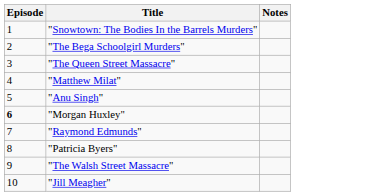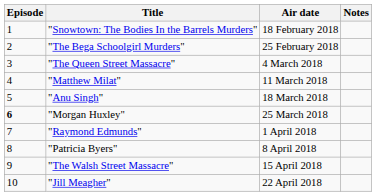 <table class="wikitable">
 <tr>
 <th>Episode</th>
 <th>Title</th>
+<th>Air date</th>
 <th>Notes</th>
 </tr>
 <tr>
 <td>1</td>
 <td>"<a href='#'>Snowtown: The Bodies In the Barrels Murders</a>"</td>
+<td>18 February 2018</td>
 <td></td>
 </tr>
 <tr>
 <td>2</td>
 <td>"<a href='#'>The Bega Schoolgirl Murders</a>"</td>
+<td>25 February 2018</td>
 <td></td>
 </tr>
 <tr>
 <td>3</td>
 <td>"<a href='#'>The Queen Street Massacre</a>"</td>
+<td>4 March 2018</td>
 <td></td>
 </tr>
 <tr>
 <td>4</td>
 <td>"<a href='#'>Matthew Milat</a>"</td>
+<td>11 March 2018</td>
 <td></td>
 </tr>
 <tr>
 <td>5</td>
 <td>"<a href='#'>Anu Singh</a>"</td>
+<td>18 March 2018</td>
 <td></td>
 </tr>
 <tr>
 <td><strong>6</strong></td>
 <td>"Morgan Huxley"</td>
+<td>25 March 2018</td>
 <td></td>
 </tr>
 <tr>
 <td>7</td>
 <td>"<a href='#'>Raymond Edmunds</a>"</td>
+<td>1 April 2018</td>
 <td></td>
 </tr>
 <tr>
 <td>8</td>
 <td>"Patricia Byers"</td>
+<td>8 April 2018</td>
 <td></td>
 </tr>
 <tr>
 <td>9</td>
 <td>"<a href='#'>The Walsh Street Massacre</a>"</td>
+<td>15 April 2018</td>
 <td></td>
 </tr>
 <tr>
 <td>10</td>
 <td>"<a href='#'>Jill Meagher</a>"</td>
+<td>22 April 2018</td>
 <td></td>
 </tr>
 </table>
